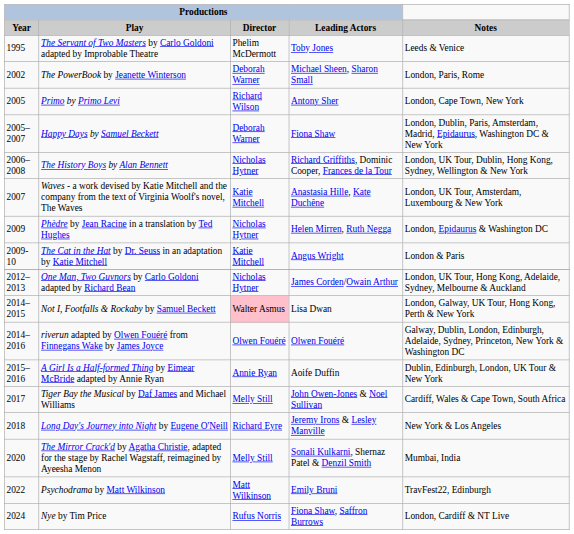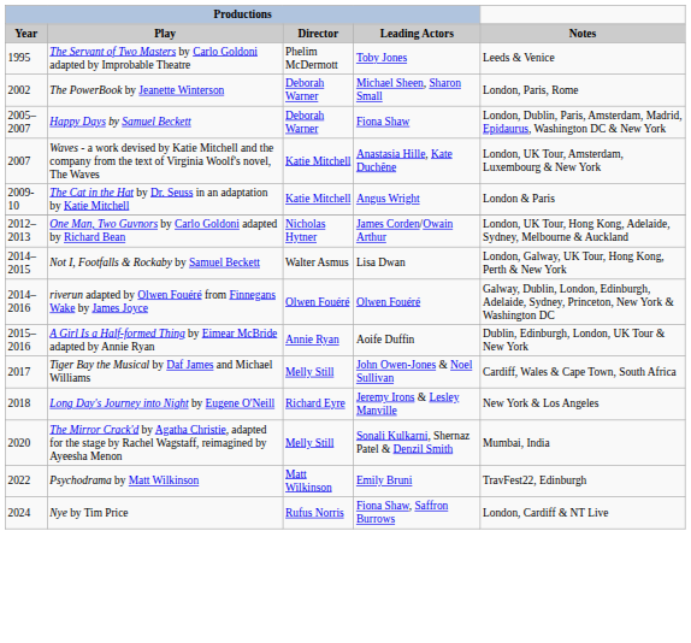 <table class="wikitable" style="font-size:90%">
 <tr style="text-align:center;">
 <th colspan=4 style="background:#B0C4DE;">Productions</th>
 </tr>
 <tr style="text-align:center;">
 <th style="background:#ccc;">Year</th>
 <th style="background:#ccc;">Play</th>
 <th style="background:#ccc;">Director</th>
 <th style="background:#ccc;">Leading Actors</th>
 <th style="background:#ccc;">Notes</th>
 </tr>
 <tr>
 <td>1995</td>
 <td><em><a href='#'>The Servant of Two Masters</a></em> by <a href='#'>Carlo Goldoni</a> adapted by Improbable Theatre</td>
 <td>Phelim McDermott</td>
 <td><a href='#'>Toby Jones</a></td>
 <td>Leeds & Venice</td>
 </tr>
 <tr>
 <td>2002</td>
 <td><em>The PowerBook</em> by <a href='#'>Jeanette Winterson</a></td>
 <td><a href='#'>Deborah Warner</a></td>
 <td><a href='#'>Michael Sheen</a>, <a href='#'>Sharon Small</a></td>
 <td>London, Paris, Rome</td>
 </tr>
 <tr>
-<td>2005</td>
-<td><em><a href='#'>Primo</a> by <a href='#'>Primo Levi</a></em></td>
-<td><a href='#'>Richard Wilson</a></td>
-<td><a href='#'>Antony Sher</a></td>
-<td>London, Cape Town, New York</td>
-</tr>
-<tr>
 <td>2005–2007</td>
 <td><em><a href='#'>Happy Days</a> by <a href='#'>Samuel Beckett</a></em></td>
 <td><a href='#'>Deborah Warner</a></td>
 <td><a href='#'>Fiona Shaw</a></td>
 <td>London, Dublin, Paris, Amsterdam, Madrid, <a href='#'>Epidaurus</a>, Washington DC & New York</td>
 </tr>
 <tr>
-<td>2006–2008</td>
-<td><em><a href='#'>The History Boys</a> by <a href='#'>Alan Bennett</a></em></td>
-<td><a href='#'>Nicholas Hytner</a></td>
-<td><a href='#'>Richard Griffiths</a>, Dominic Cooper, <a href='#'>Frances de la Tour</a></td>
-<td>London, UK Tour, Dublin, Hong Kong, Sydney, Wellington & New York</td>
-</tr>
-<tr>
 <td>2007</td>
 <td><em>Waves</em> - a work devised by Katie Mitchell and the company from the text of Virginia Woolf's novel, The Waves</td>
 <td><a href='#'>Katie Mitchell</a></td>
 <td><a href='#'>Anastasia Hille</a>, <a href='#'>Kate Duchêne</a></td>
 <td>London, UK Tour, Amsterdam, Luxembourg & New York</td>
-</tr>
-<tr>
-<td>2009</td>
-<td><em><a href='#'>Phèdre</a></em> by <a href='#'>Jean Racine</a> in a translation by <a href='#'>Ted Hughes</a></td>
-<td><a href='#'>Nicholas Hytner</a></td>
-<td><a href='#'>Helen Mirren</a>, <a href='#'>Ruth Negga</a></td>
-<td>London, <a href='#'>Epidaurus</a> & Washington DC</td>
 </tr>
 <tr>
 <td>2009-10</td>
 <td><em><a href='#'>The Cat in the Hat</a></em> by <a href='#'>Dr. Seuss</a> in an adaptation by <a href='#'>Katie Mitchell</a></td>
 <td><a href='#'>Katie Mitchell</a></td>
 <td><a href='#'>Angus Wright</a></td>
 <td>London & Paris</td>
 </tr>
 <tr | 2011 || >
 </tr>
 <tr>
 <td>2012–2013</td>
 <td><em><a href='#'>One Man, Two Guvnors</a></em> by <a href='#'>Carlo Goldoni</a> adapted by <a href='#'>Richard Bean</a></td>
 <td><a href='#'>Nicholas Hytner</a></td>
 <td><a href='#'>James Corden</a>/<a href='#'>Owain Arthur</a></td>
 <td>London, UK Tour, Hong Kong, Adelaide, Sydney, Melbourne & Auckland</td>
 </tr>
 <tr>
 <td>2014–2015</td>
 <td><em>Not I, Footfalls & Rockaby</em> by <a href='#'>Samuel Beckett</a></td>
-<td style="background: pink;">Walter Asmus</td>
+<td>Walter Asmus</td>
 <td>Lisa Dwan</td>
 <td>London, Galway, UK Tour, Hong Kong, Perth & New York</td>
 </tr>
 <tr>
 <td>2014–2016</td>
 <td><em>riverun</em> adapted by <a href='#'>Olwen Fouéré</a> from <a href='#'>Finnegans Wake</a> by <a href='#'>James Joyce</a></td>
 <td><a href='#'>Olwen Fouéré</a></td>
 <td><a href='#'>Olwen Fouéré</a></td>
 <td>Galway, Dublin, London, Edinburgh, Adelaide, Sydney, Princeton, New York & Washington DC</td>
 </tr>
 <tr>
 <td>2015–2016</td>
 <td><em><a href='#'>A Girl Is a Half-formed Thing</a></em> by <a href='#'>Eimear McBride</a> adapted by Annie Ryan</td>
 <td><a href='#'>Annie Ryan</a></td>
 <td>Aoife Duffin</td>
 <td>Dublin, Edinburgh, London, UK Tour & New York</td>
 </tr>
 <tr>
 <td>2017</td>
 <td><em>Tiger Bay the Musical</em> by <a href='#'>Daf James</a> and Michael Williams</td>
 <td><a href='#'>Melly Still</a></td>
 <td><a href='#'>John Owen-Jones</a> & <a href='#'>Noel Sullivan</a></td>
 <td>Cardiff, Wales & Cape Town, South Africa</td>
 </tr>
 <tr>
 <td>2018</td>
 <td><em><a href='#'>Long Day's Journey into Night</a></em> by <a href='#'>Eugene O'Neill</a></td>
 <td><a href='#'>Richard Eyre</a></td>
 <td><a href='#'>Jeremy Irons</a> & <a href='#'>Lesley Manville</a></td>
 <td>New York & Los Angeles</td>
 </tr>
 <tr>
 <td>2020</td>
 <td><em><a href='#'>The Mirror Crack'd</a></em> by <a href='#'>Agatha Christie</a>, adapted for the stage by Rachel Wagstaff, reimagined by Ayeesha Menon</td>
 <td><a href='#'>Melly Still</a></td>
 <td><a href='#'>Sonali Kulkarni</a>, Shernaz Patel & <a href='#'>Denzil Smith</a></td>
 <td>Mumbai, India</td>
 </tr>
 <tr>
 <td>2022</td>
 <td><em>Psychodrama</em> by <a href='#'>Matt Wilkinson</a></td>
 <td><a href='#'>Matt Wilkinson</a></td>
 <td><a href='#'>Emily Bruni</a></td>
 <td>TravFest22, Edinburgh</td>
 </tr>
 <tr>
 <td>2024</td>
 <td><em>Nye</em> by Tim Price</td>
 <td><a href='#'>Rufus Norris</a></td>
 <td><a href='#'>Fiona Shaw</a>, <a href='#'>Saffron Burrows</a></td>
 <td>London, Cardiff & NT Live</td>
 </tr>
 </table>
